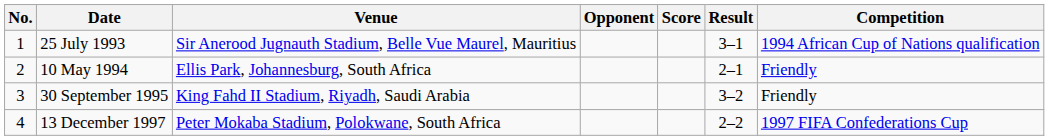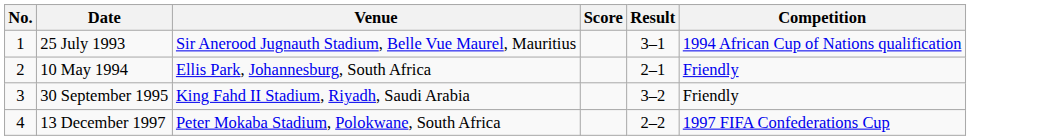 <table class="wikitable sortable">
 <tr>
 <th scope="col">No.</th>
 <th scope="col">Date</th>
 <th scope="col">Venue</th>
-<th scope="col">Opponent</th>
 <th scope="col">Score</th>
 <th scope="col">Result</th>
 <th scope="col">Competition</th>
 </tr>
 <tr>
 <td style="text-align:center">1</td>
 <td>25 July 1993</td>
 <td><a href='#'>Sir Anerood Jugnauth Stadium</a>, <a href='#'>Belle Vue Maurel</a>, Mauritius</td>
 <td></td>
-<td></td>
 <td style="text-align:center">3–1</td>
 <td><a href='#'>1994 African Cup of Nations qualification</a></td>
 </tr>
 <tr>
 <td style="text-align:center">2</td>
 <td>10 May 1994</td>
 <td><a href='#'>Ellis Park</a>, <a href='#'>Johannesburg</a>, South Africa</td>
-<td></td>
 <td></td>
 <td style="text-align:center">2–1</td>
 <td><a href='#'>Friendly</a></td>
 </tr>
 <tr>
 <td style="text-align:center">3</td>
 <td>30 September 1995</td>
 <td><a href='#'>King Fahd II Stadium</a>, <a href='#'>Riyadh</a>, Saudi Arabia</td>
 <td></td>
-<td></td>
 <td style="text-align:center">3–2</td>
 <td>Friendly</td>
 </tr>
 <tr>
 <td style="text-align:center">4</td>
 <td>13 December 1997</td>
 <td><a href='#'>Peter Mokaba Stadium</a>, <a href='#'>Polokwane</a>, South Africa</td>
 <td></td>
-<td></td>
 <td style="text-align:center">2–2</td>
 <td><a href='#'>1997 FIFA Confederations Cup</a></td>
 </tr>
 </table>
